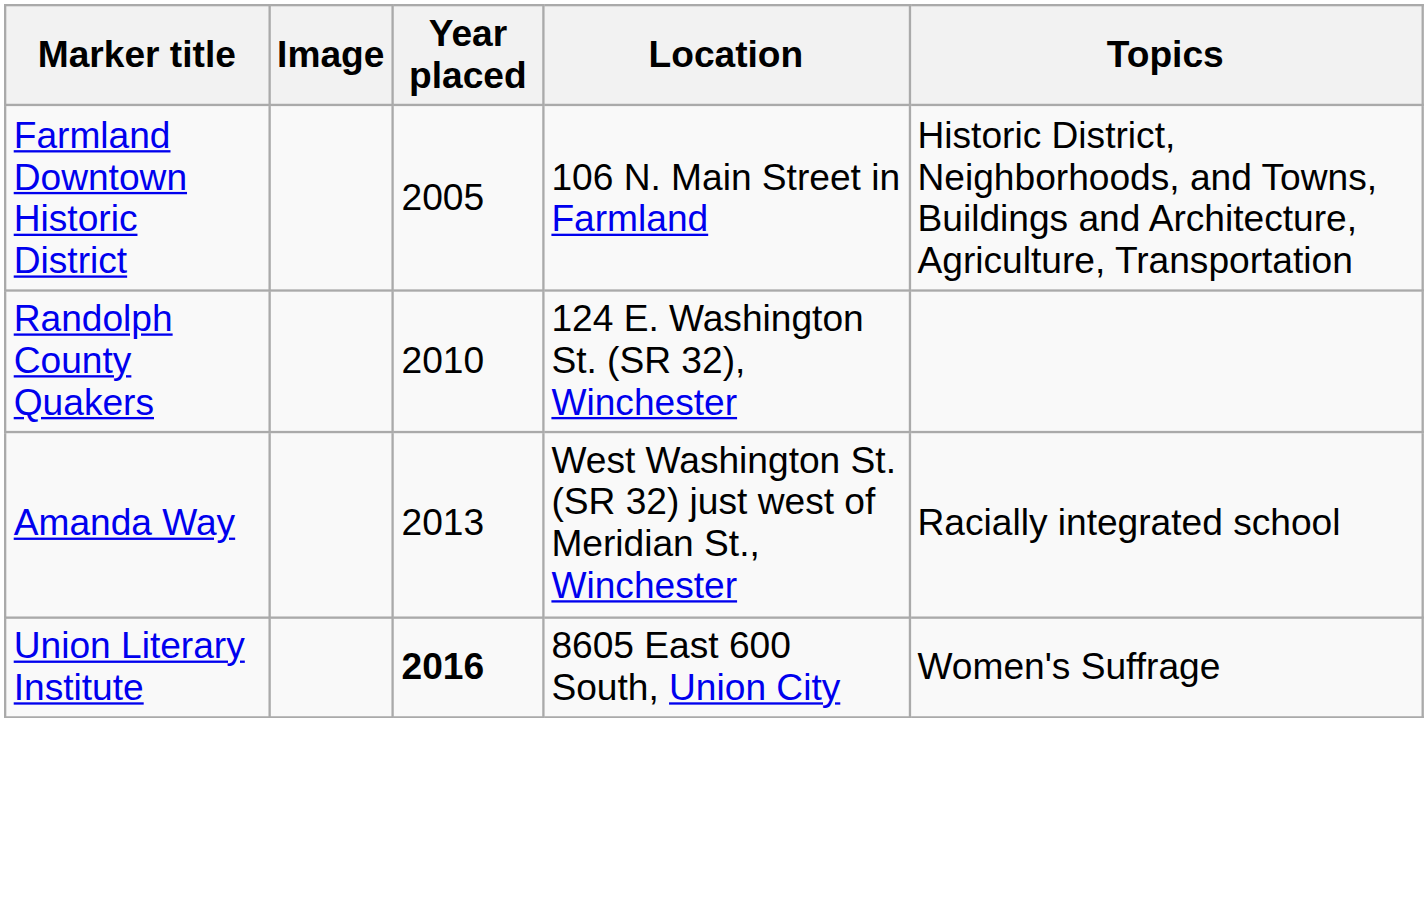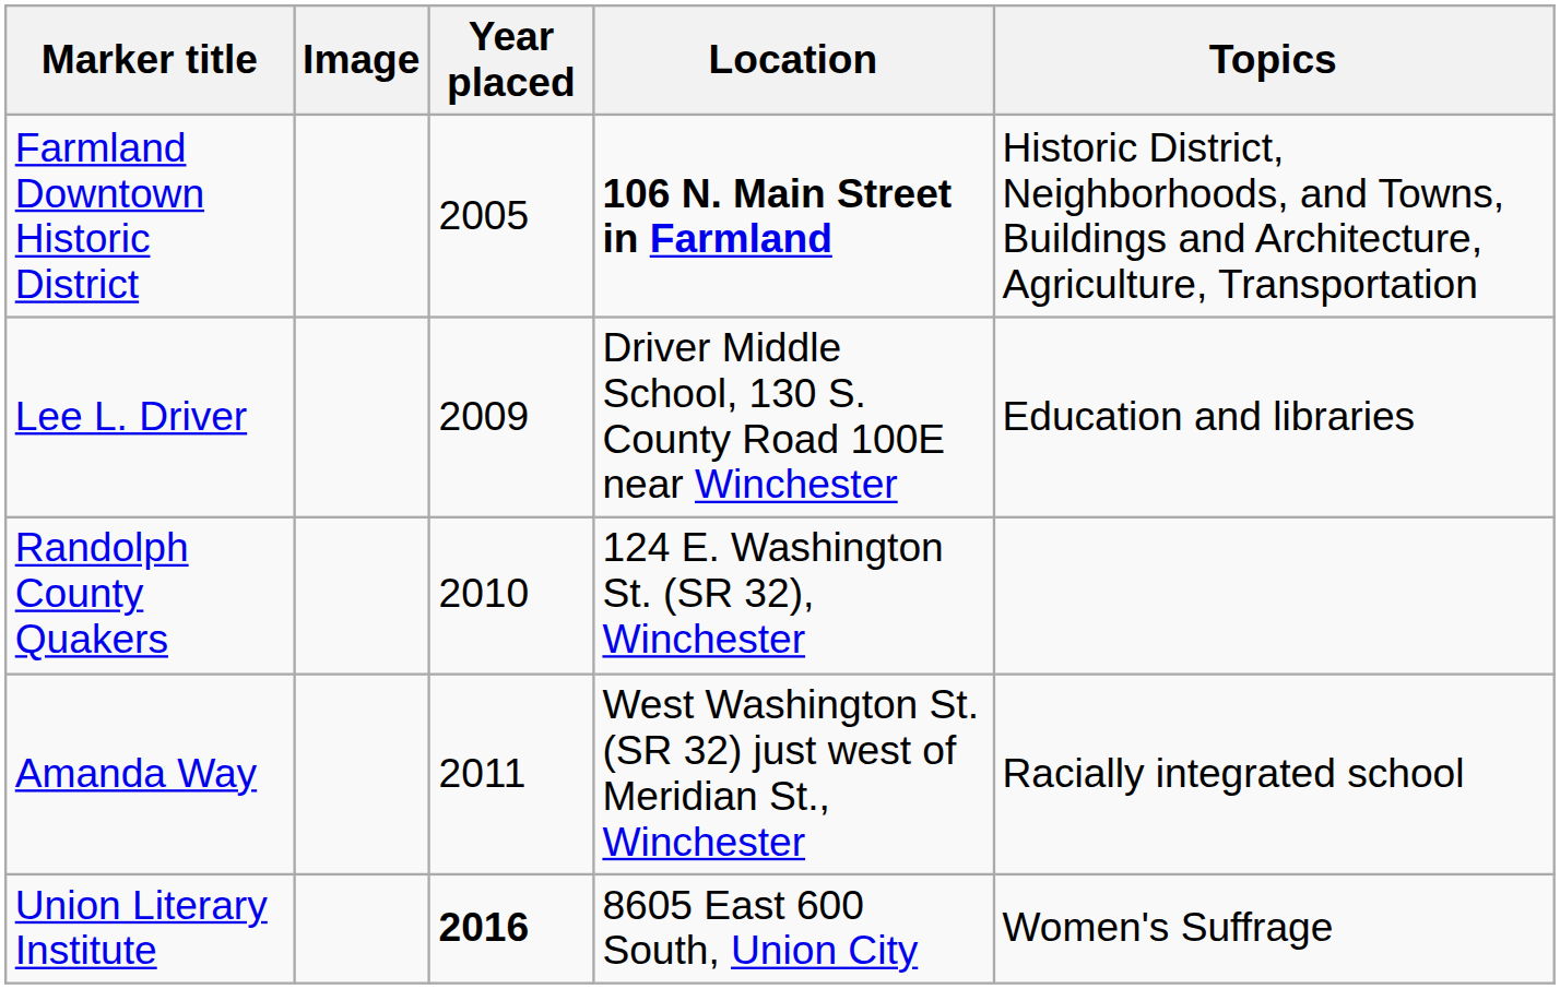 <table class="wikitable sortable" style="width:98%">
 <tr>
 <th>Marker title</th>
 <th class="unsortable">Image</th>
 <th>Year placed</th>
 <th>Location</th>
 <th>Topics</th>
 </tr>
 <tr>
 <td><a href='#'>Farmland Downtown Historic District</a></td>
 <td></td>
 <td>2005</td>
-<td>106 N. Main Street in <a href='#'>Farmland</a><br><small></small></td>
+<td><strong>106 N. Main Street in <a href='#'>Farmland</a><br><small></small></strong></td>
 <td>Historic District, Neighborhoods, and Towns, Buildings and Architecture, Agriculture, Transportation</td>
+</tr>
+<tr ->
+<td><a href='#'>Lee L. Driver</a></td>
+<td></td>
+<td>2009</td>
+<td>Driver Middle School, 130 S. County Road 100E near <a href='#'>Winchester</a><br><small></small></td>
+<td>Education and libraries</td>
 </tr>
 <tr>
 <td><a href='#'>Randolph County Quakers</a></td>
 <td></td>
 <td>2010</td>
 <td>124 E. Washington St. (SR 32), <a href='#'>Winchester</a><br><small></small></td>
 <td></td>
 </tr>
 <tr>
 <td><a href='#'>Amanda Way</a></td>
 <td></td>
-<td>2013</td>
+<td>2011</td>
 <td>West Washington St. (SR 32) just west of Meridian St., <a href='#'>Winchester</a><br><small></small></td>
 <td>Racially integrated school</td>
 </tr>
 <tr ->
 <td><a href='#'>Union Literary Institute</a></td>
 <td></td>
 <td><strong>2016</strong></td>
 <td>8605 East 600 South, <a href='#'>Union City</a> </td>
 <td>Women's Suffrage</td>
 </tr>
 </table>
